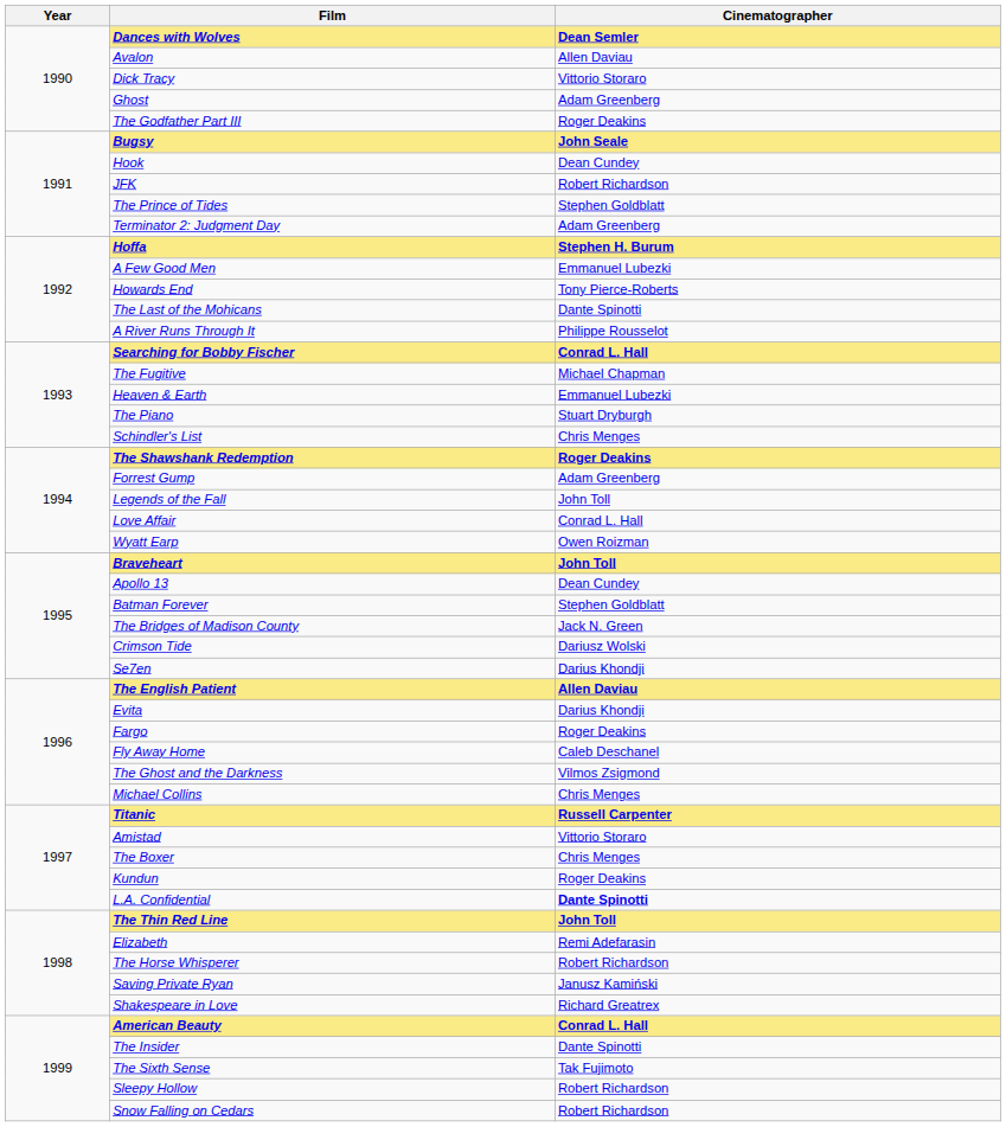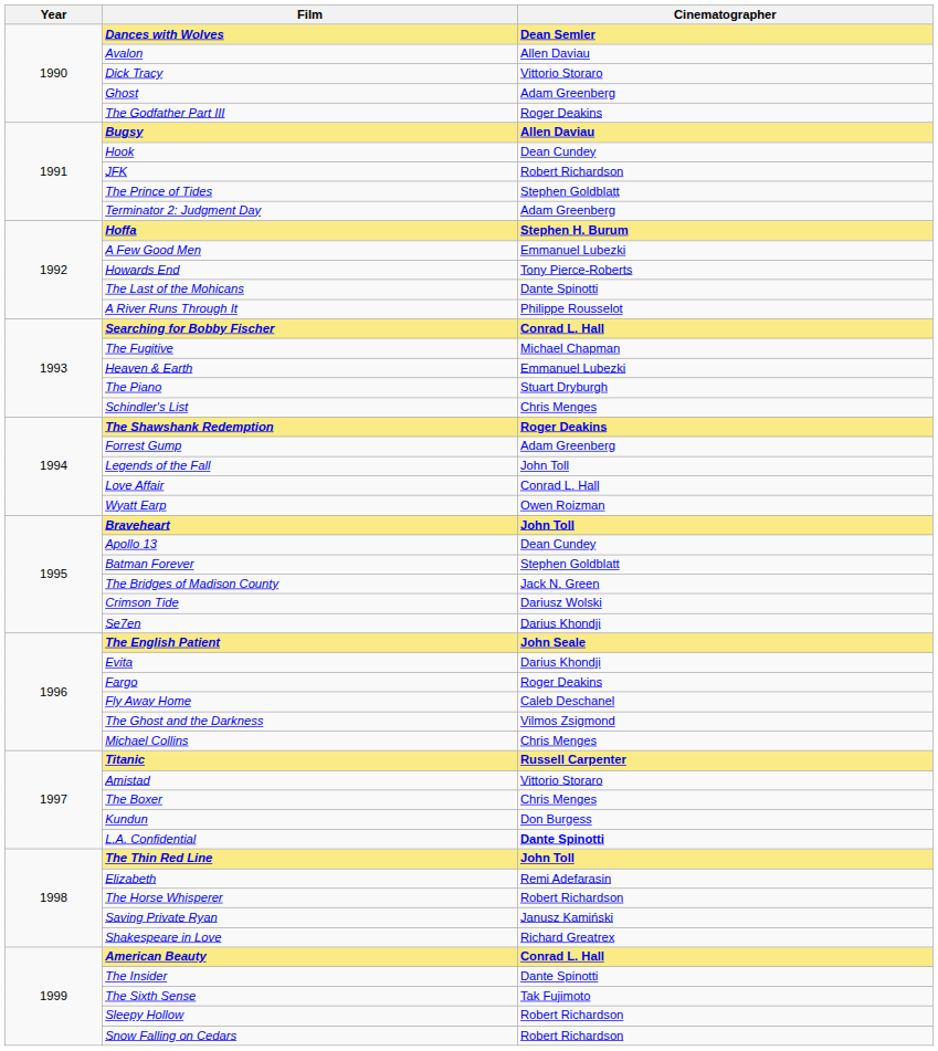 <table class="wikitable" width="95%" cellpadding="5">
 <tr>
 <th width="100"><strong>Year</strong></th>
 <th width="450"><strong>Film</strong></th>
 <th width="450"><strong>Cinematographer</strong></th>
 </tr>
 <tr>
 <td rowspan="5" style="text-align:center;">1990<br></td>
 <td style="background:#FAEB86;"><strong><em><a href='#'>Dances with Wolves</a> </em></strong></td>
 <td style="background:#FAEB86;"><strong><a href='#'>Dean Semler</a></strong></td>
 </tr>
 <tr>
 <td><em><a href='#'>Avalon</a></em></td>
 <td><a href='#'>Allen Daviau</a></td>
 </tr>
 <tr>
 <td><em><a href='#'>Dick Tracy</a></em></td>
 <td><a href='#'>Vittorio Storaro</a></td>
 </tr>
 <tr>
 <td><em><a href='#'>Ghost</a></em></td>
 <td><a href='#'>Adam Greenberg</a></td>
 </tr>
 <tr>
 <td><em><a href='#'>The Godfather Part III</a></em></td>
 <td><a href='#'>Roger Deakins</a></td>
 </tr>
 <tr>
 <td rowspan="5" style="text-align:center;">1991<br></td>
 <td style="background:#FAEB86;"><strong><em><a href='#'>Bugsy</a></em></strong></td>
-<td style="background:#FAEB86;"><strong><a href='#'>John Seale</a></strong></td>
+<td style="background:#FAEB86;"><strong><a href='#'>Allen Daviau</a></strong></td>
 </tr>
 <tr>
 <td><em><a href='#'>Hook</a></em></td>
 <td><a href='#'>Dean Cundey</a></td>
 </tr>
 <tr>
 <td><em><a href='#'>JFK</a> </em></td>
 <td><a href='#'>Robert Richardson</a></td>
 </tr>
 <tr>
 <td><em><a href='#'>The Prince of Tides</a></em></td>
 <td><a href='#'>Stephen Goldblatt</a></td>
 </tr>
 <tr>
 <td><em><a href='#'>Terminator 2: Judgment Day</a></em></td>
 <td><a href='#'>Adam Greenberg</a></td>
 </tr>
 <tr>
 <td rowspan="5" style="text-align:center;">1992<br></td>
 <td style="background:#FAEB86;"><strong><em><a href='#'>Hoffa</a></em></strong></td>
 <td style="background:#FAEB86;"><strong><a href='#'>Stephen H. Burum</a></strong></td>
 </tr>
 <tr>
 <td><em><a href='#'>A Few Good Men</a></em></td>
 <td><a href='#'>Emmanuel Lubezki</a></td>
 </tr>
 <tr>
 <td><em><a href='#'>Howards End</a></em></td>
 <td><a href='#'>Tony Pierce-Roberts</a></td>
 </tr>
 <tr>
 <td><em><a href='#'>The Last of the Mohicans</a></em></td>
 <td><a href='#'>Dante Spinotti</a></td>
 </tr>
 <tr>
 <td><em><a href='#'>A River Runs Through It</a> </em></td>
 <td><a href='#'>Philippe Rousselot</a></td>
 </tr>
 <tr>
 <td rowspan="5" style="text-align:center;">1993<br></td>
 <td style="background:#FAEB86;"><strong><em><a href='#'>Searching for Bobby Fischer</a></em></strong></td>
 <td style="background:#FAEB86;"><strong><a href='#'>Conrad L. Hall</a></strong></td>
 </tr>
 <tr>
 <td><em><a href='#'>The Fugitive</a></em></td>
 <td><a href='#'>Michael Chapman</a></td>
 </tr>
 <tr>
 <td><em><a href='#'>Heaven & Earth</a></em></td>
 <td><a href='#'>Emmanuel Lubezki</a></td>
 </tr>
 <tr>
 <td><em><a href='#'>The Piano</a></em></td>
 <td><a href='#'>Stuart Dryburgh</a></td>
 </tr>
 <tr>
 <td><em><a href='#'>Schindler's List</a> </em></td>
 <td><a href='#'>Chris Menges</a></td>
 </tr>
 <tr>
 <td rowspan="5" style="text-align:center;">1994<br></td>
 <td style="background:#FAEB86;"><strong><em><a href='#'>The Shawshank Redemption</a></em></strong></td>
 <td style="background:#FAEB86;"><strong><a href='#'>Roger Deakins</a></strong></td>
 </tr>
 <tr>
 <td><em><a href='#'>Forrest Gump</a></em></td>
 <td><a href='#'>Adam Greenberg</a></td>
 </tr>
 <tr>
 <td><em><a href='#'>Legends of the Fall</a> </em></td>
 <td><a href='#'>John Toll</a></td>
 </tr>
 <tr>
 <td><em><a href='#'>Love Affair</a></em></td>
 <td><a href='#'>Conrad L. Hall</a></td>
 </tr>
 <tr>
 <td><em><a href='#'>Wyatt Earp</a></em></td>
 <td><a href='#'>Owen Roizman</a></td>
 </tr>
 <tr>
 <td rowspan="6" style="text-align:center;">1995<br></td>
 <td style="background:#FAEB86;"><strong><em><a href='#'>Braveheart</a> </em></strong></td>
 <td style="background:#FAEB86;"><strong><a href='#'>John Toll</a></strong></td>
 </tr>
 <tr>
 <td><em><a href='#'>Apollo 13</a></em></td>
 <td><a href='#'>Dean Cundey</a></td>
 </tr>
 <tr>
 <td><em><a href='#'>Batman Forever</a></em></td>
 <td><a href='#'>Stephen Goldblatt</a></td>
 </tr>
 <tr>
 <td><em><a href='#'>The Bridges of Madison County</a></em></td>
 <td><a href='#'>Jack N. Green</a></td>
 </tr>
 <tr>
 <td><em><a href='#'>Crimson Tide</a></em></td>
 <td><a href='#'>Dariusz Wolski</a></td>
 </tr>
 <tr>
 <td><em><a href='#'>Se7en</a></em></td>
 <td><a href='#'>Darius Khondji</a></td>
 </tr>
 <tr>
 <td rowspan="6" style="text-align:center;">1996<br></td>
 <td style="background:#FAEB86;"><strong><em><a href='#'>The English Patient</a> </em></strong></td>
-<td style="background:#FAEB86;"><strong><a href='#'>Allen Daviau</a></strong></td>
+<td style="background:#FAEB86;"><strong><a href='#'>John Seale</a></strong></td>
 </tr>
 <tr>
 <td><em><a href='#'>Evita</a></em></td>
 <td><a href='#'>Darius Khondji</a></td>
 </tr>
 <tr>
 <td><em><a href='#'>Fargo</a></em></td>
 <td><a href='#'>Roger Deakins</a></td>
 </tr>
 <tr>
 <td><em><a href='#'>Fly Away Home</a></em></td>
 <td><a href='#'>Caleb Deschanel</a></td>
 </tr>
 <tr>
 <td><em><a href='#'>The Ghost and the Darkness</a></em></td>
 <td><a href='#'>Vilmos Zsigmond</a></td>
 </tr>
 <tr>
 <td><em><a href='#'>Michael Collins</a></em></td>
 <td><a href='#'>Chris Menges</a></td>
 </tr>
 <tr>
 <td rowspan="5" style="text-align:center;">1997<br></td>
 <td style="background:#FAEB86;"><strong><em><a href='#'>Titanic</a> </em></strong></td>
 <td style="background:#FAEB86;"><strong><a href='#'>Russell Carpenter</a></strong></td>
 </tr>
 <tr>
 <td><em><a href='#'>Amistad</a></em></td>
 <td><a href='#'>Vittorio Storaro</a></td>
 </tr>
 <tr>
 <td><em><a href='#'>The Boxer</a></em></td>
 <td><a href='#'>Chris Menges</a></td>
 </tr>
 <tr>
 <td><em><a href='#'>Kundun</a></em></td>
-<td><a href='#'>Roger Deakins</a></td>
+<td><a href='#'>Don Burgess</a></td>
 </tr>
 <tr>
 <td><em><a href='#'>L.A. Confidential</a></em></td>
 <td><strong><a href='#'>Dante Spinotti</a></strong></td>
 </tr>
 <tr>
 <td rowspan="5" style="text-align:center;">1998<br></td>
 <td style="background:#FAEB86;"><strong><em><a href='#'>The Thin Red Line</a></em></strong></td>
 <td style="background:#FAEB86;"><strong><a href='#'>John Toll</a></strong></td>
 </tr>
 <tr>
 <td><em><a href='#'>Elizabeth</a></em></td>
 <td><a href='#'>Remi Adefarasin</a></td>
 </tr>
 <tr>
 <td><em><a href='#'>The Horse Whisperer</a></em></td>
 <td><a href='#'>Robert Richardson</a></td>
 </tr>
 <tr>
 <td><em><a href='#'>Saving Private Ryan</a> </em></td>
 <td><a href='#'>Janusz Kamiński</a></td>
 </tr>
 <tr>
 <td><em><a href='#'>Shakespeare in Love</a></em></td>
 <td><a href='#'>Richard Greatrex</a></td>
 </tr>
 <tr>
 <td rowspan="5" style="text-align:center;">1999<br></td>
 <td style="background:#FAEB86;"><strong><em><a href='#'>American Beauty</a> </em></strong></td>
 <td style="background:#FAEB86;"><strong><a href='#'>Conrad L. Hall</a></strong></td>
 </tr>
 <tr>
 <td><em><a href='#'>The Insider</a></em></td>
 <td><a href='#'>Dante Spinotti</a></td>
 </tr>
 <tr>
 <td><em><a href='#'>The Sixth Sense</a></em></td>
 <td><a href='#'>Tak Fujimoto</a></td>
 </tr>
 <tr>
 <td><em><a href='#'>Sleepy Hollow</a></em></td>
 <td><a href='#'>Robert Richardson</a></td>
 </tr>
 <tr>
 <td><em><a href='#'>Snow Falling on Cedars</a></em></td>
 <td><a href='#'>Robert Richardson</a></td>
 </tr>
 </table>
